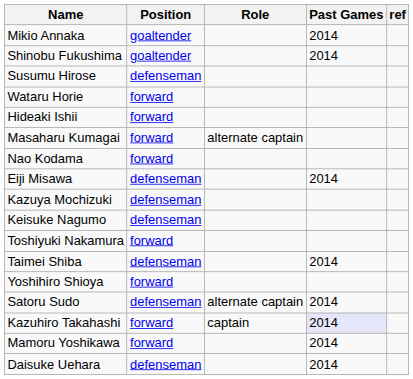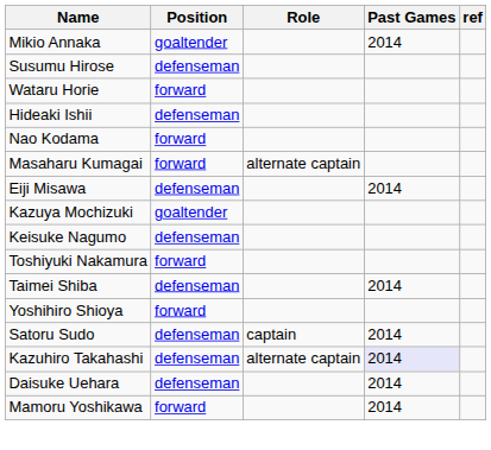 <table class="wikitable">
 <tr>
 <th>Name</th>
 <th>Position</th>
 <th>Role</th>
 <th>Past Games</th>
 <th>ref</th>
 </tr>
 <tr>
 <td>Mikio Annaka</td>
-<td><a href='#'>goaltender</a></td>
-<td></td>
-<td>2014</td>
-<td></td>
-</tr>
-<tr>
-<td>Shinobu Fukushima</td>
 <td><a href='#'>goaltender</a></td>
 <td></td>
 <td>2014</td>
 <td></td>
 </tr>
 <tr>
 <td>Susumu Hirose</td>
 <td><a href='#'>defenseman</a></td>
 <td></td>
 <td></td>
 <td></td>
 </tr>
 <tr>
 <td>Wataru Horie</td>
 <td><a href='#'>forward</a></td>
 <td></td>
 <td></td>
 <td></td>
 </tr>
 <tr>
 <td>Hideaki Ishii</td>
+<td><a href='#'>defenseman</a></td>
+<td></td>
+<td></td>
+<td></td>
+</tr>
+<tr>
+<td>Nao Kodama</td>
 <td><a href='#'>forward</a></td>
 <td></td>
 <td></td>
 <td></td>
 </tr>
 <tr>
 <td>Masaharu Kumagai</td>
 <td><a href='#'>forward</a></td>
 <td>alternate captain</td>
 <td></td>
 <td></td>
 </tr>
 <tr>
-<td>Nao Kodama</td>
-<td><a href='#'>forward</a></td>
-<td></td>
-<td></td>
-<td></td>
-</tr>
-<tr>
 <td>Eiji Misawa</td>
 <td><a href='#'>defenseman</a></td>
 <td></td>
 <td>2014</td>
 <td></td>
 </tr>
 <tr>
 <td>Kazuya Mochizuki</td>
-<td><a href='#'>defenseman</a></td>
+<td><a href='#'>goaltender</a></td>
 <td></td>
 <td></td>
 <td></td>
 </tr>
 <tr>
 <td>Keisuke Nagumo</td>
 <td><a href='#'>defenseman</a></td>
 <td></td>
 <td></td>
 <td></td>
 </tr>
 <tr>
 <td>Toshiyuki Nakamura</td>
 <td><a href='#'>forward</a></td>
 <td></td>
 <td></td>
 <td></td>
 </tr>
 <tr>
 <td>Taimei Shiba</td>
 <td><a href='#'>defenseman</a></td>
 <td></td>
 <td>2014</td>
 <td></td>
 </tr>
 <tr>
 <td>Yoshihiro Shioya</td>
 <td><a href='#'>forward</a></td>
 <td></td>
 <td></td>
 <td></td>
 </tr>
 <tr>
 <td>Satoru Sudo</td>
 <td><a href='#'>defenseman</a></td>
-<td>alternate captain</td>
+<td>captain</td>
 <td>2014</td>
 <td></td>
 </tr>
 <tr>
 <td>Kazuhiro Takahashi</td>
-<td><a href='#'>forward</a></td>
-<td>captain</td>
+<td><a href='#'>defenseman</a></td>
+<td>alternate captain</td>
 <td style="background: lavender;">2014</td>
+<td></td>
+</tr>
+<tr>
+<td>Daisuke Uehara</td>
+<td><a href='#'>defenseman</a></td>
+<td></td>
+<td>2014</td>
 <td></td>
 </tr>
 <tr>
 <td>Mamoru Yoshikawa</td>
 <td><a href='#'>forward</a></td>
 <td></td>
 <td>2014</td>
 <td></td>
 </tr>
-<tr>
-<td>Daisuke Uehara</td>
-<td><a href='#'>defenseman</a></td>
-<td></td>
-<td>2014</td>
-<td></td>
-</tr>
 </table>
